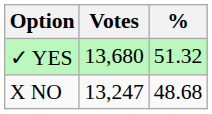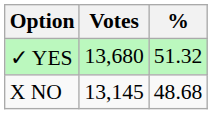 <table class="wikitable">
 <tr>
 <th>Option</th>
 <th>Votes</th>
 <th>%</th>
 </tr>
 <tr>
 <td style=background:#bbf8be>✓ YES</td>
 <td style=background:#bbf8be>13,680</td>
 <td style=background:#bbf8be>51.32</td>
 </tr>
 <tr>
 <td>X NO</td>
-<td>13,247</td>
+<td>13,145</td>
 <td>48.68</td>
 </tr>
 </table>
